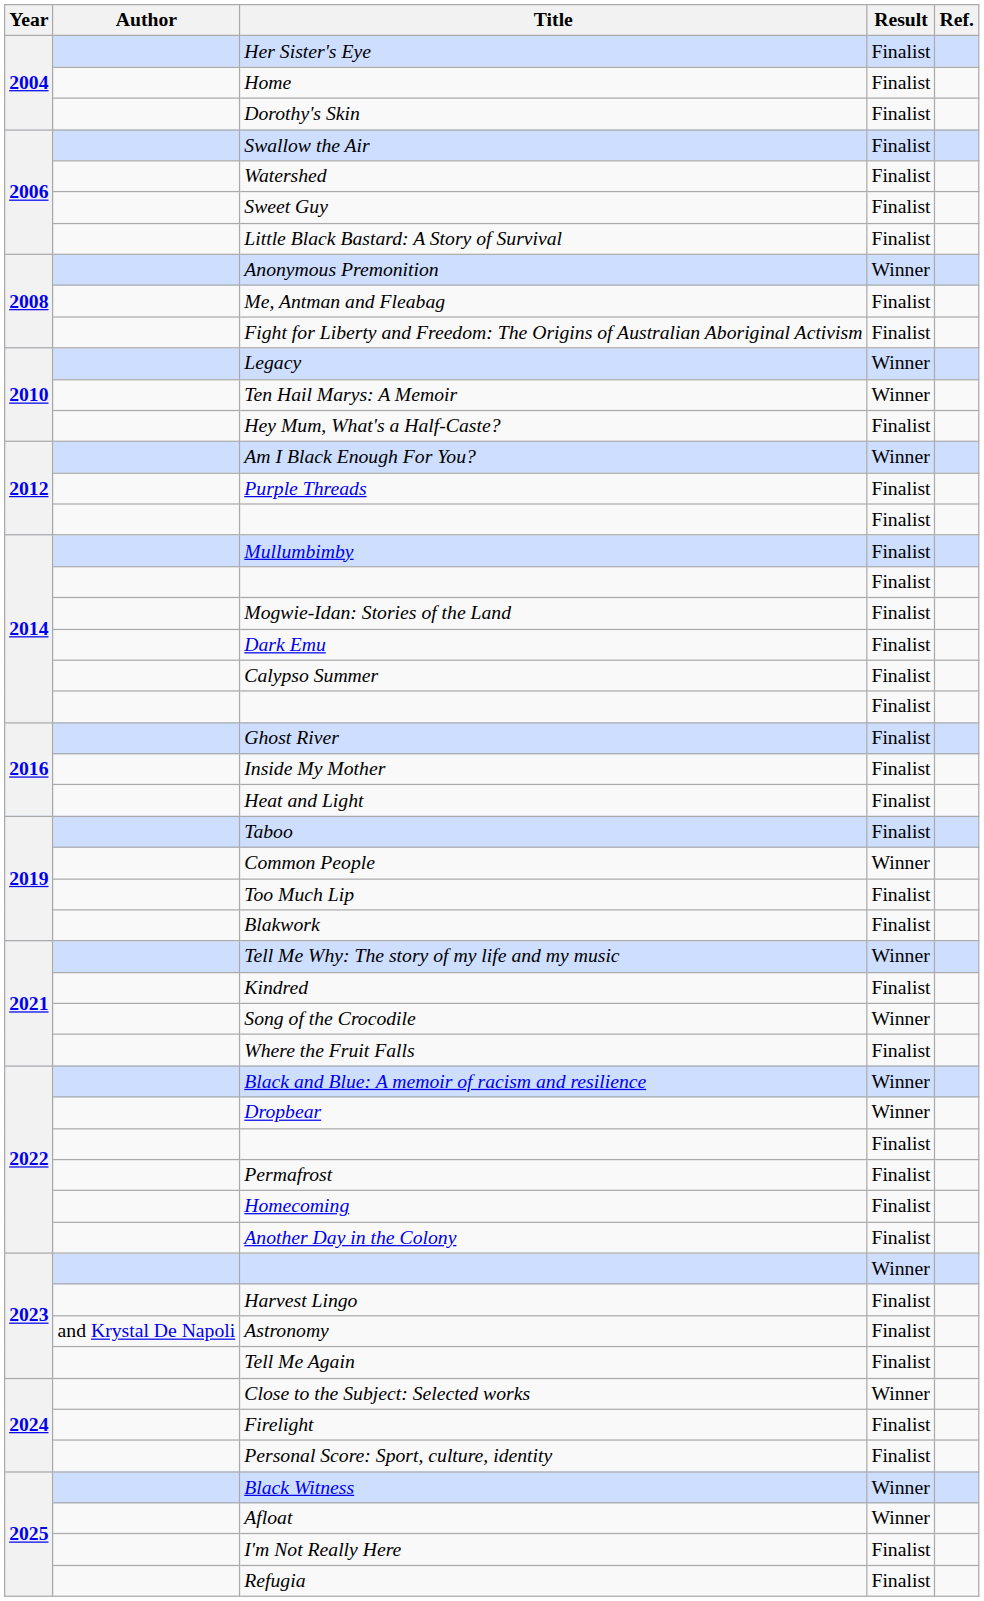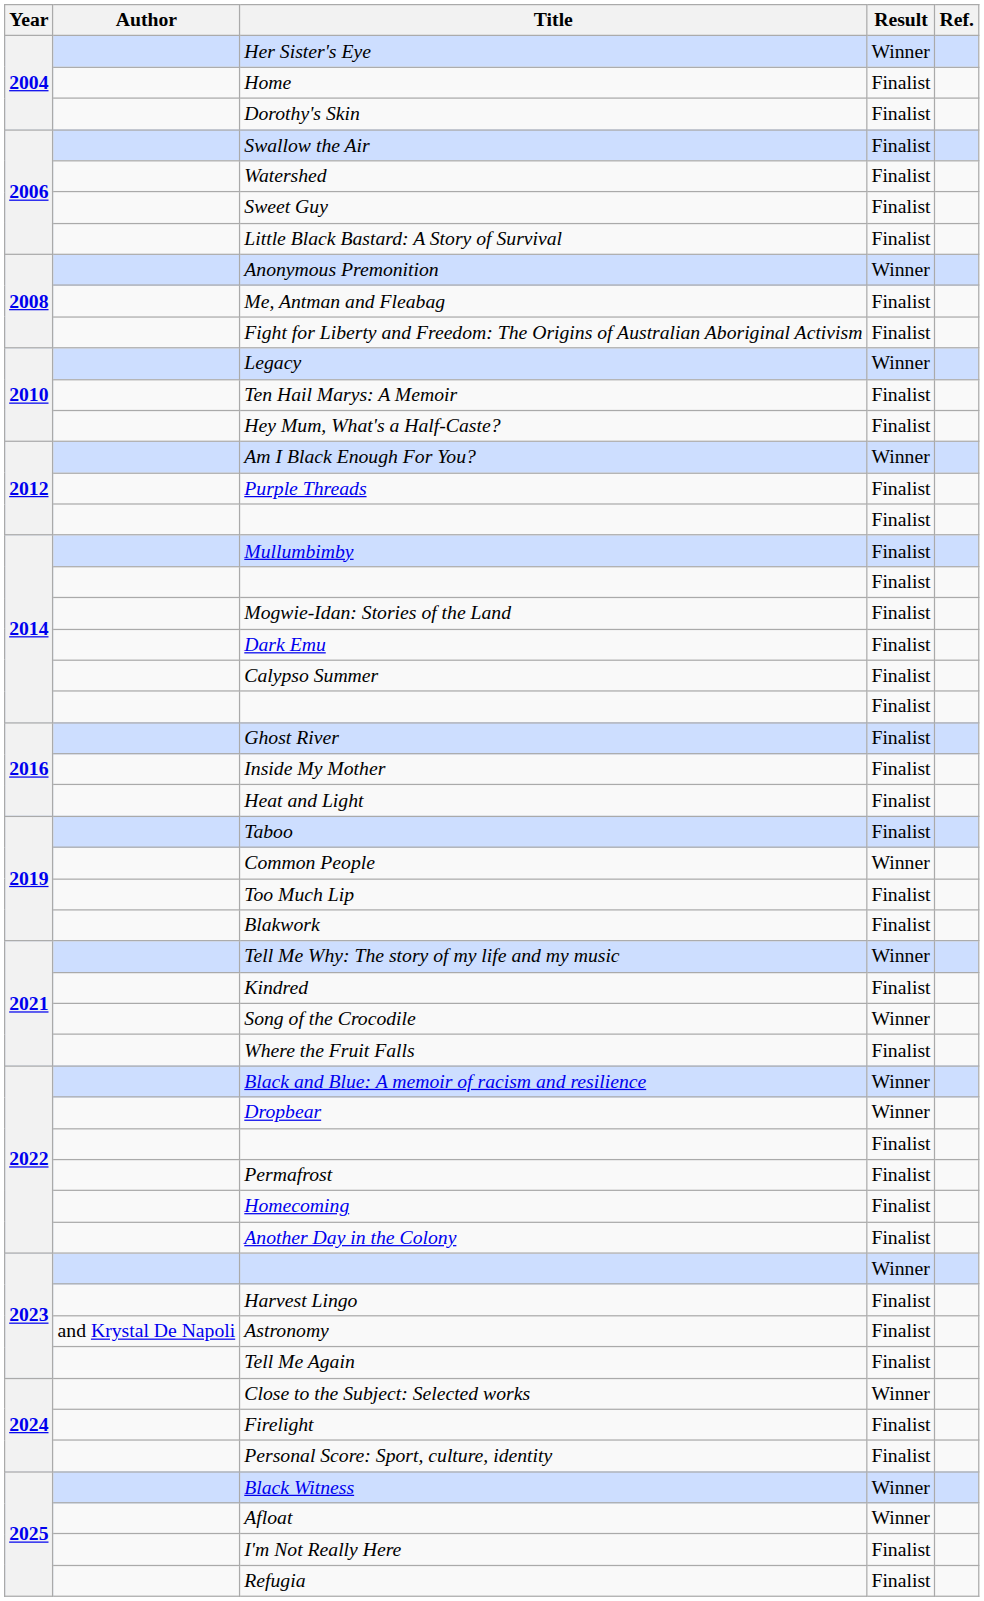 <table class="wikitable">
 <tr>
 <th>Year</th>
 <th>Author</th>
 <th>Title</th>
 <th>Result</th>
 <th>Ref.</th>
 </tr>
 <tr style=background:#cddeff>
 <th rowspan="3"><a href='#'>2004</a></th>
 <td></td>
 <td><em>Her Sister's Eye</em></td>
-<td>Finalist</td>
+<td>Winner</td>
 <td></td>
 </tr>
 <tr>
 <td></td>
 <td><em>Home</em></td>
 <td>Finalist</td>
 <td></td>
 </tr>
 <tr>
 <td></td>
 <td><em>Dorothy's Skin</em></td>
 <td>Finalist</td>
 <td></td>
 </tr>
 <tr style=background:#cddeff>
 <th rowspan="4"><a href='#'>2006</a></th>
 <td></td>
 <td><em>Swallow the Air</em></td>
 <td>Finalist</td>
 <td></td>
 </tr>
 <tr>
 <td></td>
 <td><em>Watershed</em></td>
 <td>Finalist</td>
 <td></td>
 </tr>
 <tr>
 <td></td>
 <td><em>Sweet Guy</em></td>
 <td>Finalist</td>
 <td></td>
 </tr>
 <tr>
 <td></td>
 <td><em>Little Black Bastard: A Story of Survival</em></td>
 <td>Finalist</td>
 <td></td>
 </tr>
 <tr style=background:#cddeff>
 <th rowspan="3"><a href='#'>2008</a></th>
 <td></td>
 <td><em>Anonymous Premonition</em></td>
 <td>Winner</td>
 <td></td>
 </tr>
 <tr>
 <td></td>
 <td><em>Me, Antman and Fleabag</em></td>
 <td>Finalist</td>
 <td></td>
 </tr>
 <tr>
 <td></td>
 <td><em>Fight for Liberty and Freedom: The Origins of Australian Aboriginal Activism</em></td>
 <td>Finalist</td>
 <td></td>
 </tr>
 <tr style=background:#cddeff>
 <th rowspan="3"><a href='#'>2010</a></th>
 <td></td>
 <td><em>Legacy</em></td>
 <td>Winner</td>
 <td></td>
 </tr>
 <tr>
 <td></td>
 <td><em>Ten Hail Marys: A Memoir</em></td>
-<td>Winner</td>
+<td>Finalist</td>
 <td></td>
 </tr>
 <tr>
 <td></td>
 <td><em>Hey Mum, What's a Half-Caste?</em></td>
 <td>Finalist</td>
 <td></td>
 </tr>
 <tr style=background:#cddeff>
 <th rowspan="3"><a href='#'>2012</a></th>
 <td></td>
 <td><em>Am I Black Enough For You?</em></td>
 <td>Winner</td>
 <td></td>
 </tr>
 <tr>
 <td></td>
 <td><em><a href='#'>Purple Threads</a></em></td>
 <td>Finalist</td>
 <td></td>
 </tr>
 <tr>
 <td></td>
 <td><em></em></td>
 <td>Finalist</td>
 <td></td>
 </tr>
 <tr style=background:#cddeff>
 <th rowspan="6"><a href='#'>2014</a></th>
 <td></td>
 <td><em><a href='#'>Mullumbimby</a></em></td>
 <td>Finalist</td>
 <td></td>
 </tr>
 <tr>
 <td></td>
 <td><em></em></td>
 <td>Finalist</td>
 <td></td>
 </tr>
 <tr>
 <td></td>
 <td><em>Mogwie-Idan: Stories of the Land</em></td>
 <td>Finalist</td>
 <td></td>
 </tr>
 <tr>
 <td></td>
 <td><em><a href='#'>Dark Emu</a></em></td>
 <td>Finalist</td>
 <td></td>
 </tr>
 <tr>
 <td></td>
 <td><em>Calypso Summer</em></td>
 <td>Finalist</td>
 <td></td>
 </tr>
 <tr>
 <td></td>
 <td><em></em></td>
 <td>Finalist</td>
 <td></td>
 </tr>
 <tr style=background:#cddeff>
 <th rowspan="3"><a href='#'>2016</a></th>
 <td></td>
 <td><em>Ghost River</em></td>
 <td>Finalist</td>
 <td></td>
 </tr>
 <tr>
 <td></td>
 <td><em>Inside My Mother</em></td>
 <td>Finalist</td>
 <td></td>
 </tr>
 <tr>
 <td></td>
 <td><em>Heat and Light</em></td>
 <td>Finalist</td>
 <td></td>
 </tr>
 <tr style=background:#cddeff>
 <th rowspan="4"><a href='#'>2019</a></th>
 <td></td>
 <td><em>Taboo</em></td>
 <td>Finalist</td>
 <td></td>
 </tr>
 <tr>
 <td></td>
 <td><em>Common People</em></td>
 <td>Winner</td>
 <td></td>
 </tr>
 <tr>
 <td></td>
 <td><em>Too Much Lip</em></td>
 <td>Finalist</td>
 <td></td>
 </tr>
 <tr>
 <td></td>
 <td><em>Blakwork</em></td>
 <td>Finalist</td>
 <td></td>
 </tr>
 <tr style=background:#cddeff>
 <th rowspan="4"><a href='#'>2021</a></th>
 <td></td>
 <td><em>Tell Me Why: The story of my life and my music</em></td>
 <td>Winner</td>
 <td></td>
 </tr>
 <tr>
 <td></td>
 <td><em>Kindred</em></td>
 <td>Finalist</td>
 <td></td>
 </tr>
 <tr>
 <td></td>
 <td><em>Song of the Crocodile</em></td>
 <td>Winner</td>
 <td></td>
 </tr>
 <tr>
 <td></td>
 <td><em>Where the Fruit Falls</em></td>
 <td>Finalist</td>
 <td></td>
 </tr>
 <tr style=background:#cddeff>
 <th rowspan="6"><a href='#'>2022</a></th>
 <td> </td>
 <td><em><a href='#'>Black and Blue: A memoir of racism and resilience</a></em></td>
 <td>Winner</td>
 <td><em></em></td>
 </tr>
 <tr>
 <td></td>
 <td><em><a href='#'>Dropbear</a></em></td>
 <td>Winner</td>
 <td><strong></strong></td>
 </tr>
 <tr>
 <td></td>
 <td><em></em></td>
 <td>Finalist</td>
 <td><strong></strong></td>
 </tr>
 <tr>
 <td></td>
 <td><em>Permafrost</em></td>
 <td>Finalist</td>
 <td><strong></strong></td>
 </tr>
 <tr>
 <td></td>
 <td><em><a href='#'>Homecoming</a></em></td>
 <td>Finalist</td>
 <td><strong></strong></td>
 </tr>
 <tr>
 <td></td>
 <td><em><a href='#'>Another Day in the Colony</a></em></td>
 <td>Finalist</td>
 <td><strong></strong></td>
 </tr>
 <tr style=background:#cddeff>
 <th rowspan="4"><a href='#'>2023</a></th>
 <td></td>
 <td><em></em></td>
 <td>Winner</td>
 <td></td>
 </tr>
 <tr>
 <td></td>
 <td><em>Harvest Lingo</em></td>
 <td>Finalist</td>
 <td></td>
 </tr>
 <tr>
 <td> and <a href='#'>Krystal De Napoli</a></td>
 <td><em>Astronomy</em></td>
 <td>Finalist</td>
 <td></td>
 </tr>
 <tr>
 <td></td>
 <td><em>Tell Me Again</em></td>
 <td>Finalist</td>
 <td></td>
 </tr>
 <tr>
 <th rowspan="3"><a href='#'>2024</a></th>
 <td></td>
 <td><em>Close to the Subject: Selected works</em></td>
 <td>Winner</td>
 <td></td>
 </tr>
 <tr>
 <td></td>
 <td><em>Firelight</em></td>
 <td>Finalist</td>
 <td></td>
 </tr>
 <tr>
 <td></td>
 <td><em>Personal Score: Sport, culture, identity</em></td>
 <td>Finalist</td>
 <td></td>
 </tr>
 <tr style=background:#cddeff>
 <th rowspan="4"><a href='#'>2025</a></th>
 <td></td>
 <td><em><a href='#'>Black Witness</a></em></td>
 <td>Winner</td>
 <td></td>
 </tr>
 <tr>
 <td></td>
 <td><em>Afloat</em></td>
 <td>Winner</td>
 <td></td>
 </tr>
 <tr>
 <td></td>
 <td><em>I'm Not Really Here</em></td>
 <td>Finalist</td>
 <td></td>
 </tr>
 <tr>
 <td></td>
 <td><em>Refugia</em></td>
 <td>Finalist</td>
 <td></td>
 </tr>
 </table>
